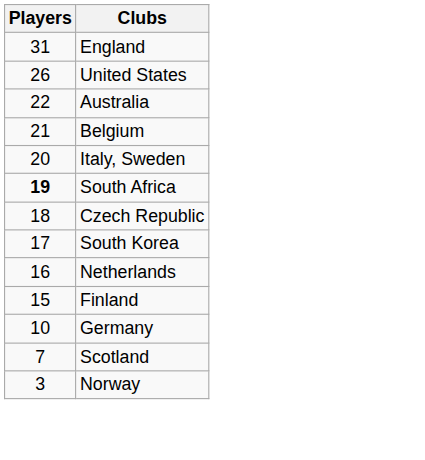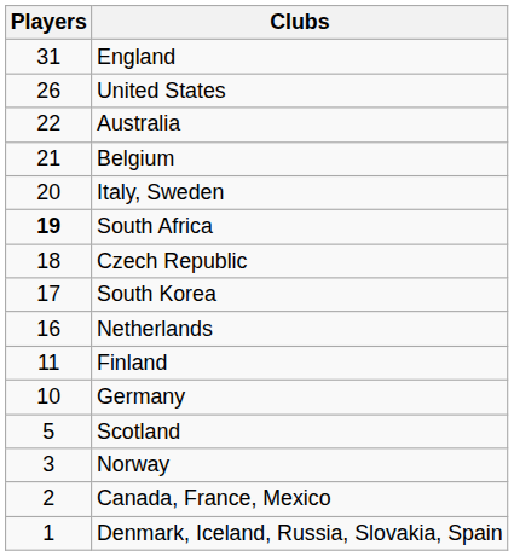 <table class="wikitable">
 <tr>
 <th>Players</th>
 <th>Clubs</th>
 </tr>
 <tr>
 <td align="center">31</td>
 <td> England</td>
 </tr>
 <tr>
 <td align="center">26</td>
 <td> United States</td>
 </tr>
 <tr>
 <td align="center">22</td>
 <td> Australia</td>
 </tr>
 <tr>
 <td align="center">21</td>
 <td> Belgium</td>
 </tr>
 <tr>
 <td align="center">20</td>
 <td> Italy,  Sweden</td>
 </tr>
 <tr>
 <td align="center"><strong>19</strong></td>
 <td> South Africa</td>
 </tr>
 <tr>
 <td align="center">18</td>
 <td> Czech Republic</td>
 </tr>
 <tr>
 <td align="center">17</td>
 <td> South Korea</td>
 </tr>
 <tr>
 <td align="center">16</td>
 <td> Netherlands</td>
 </tr>
 <tr>
-<td align="center">15</td>
+<td align="center">11</td>
 <td> Finland</td>
 </tr>
 <tr>
 <td align="center">10</td>
 <td> Germany</td>
 </tr>
 <tr>
-<td align="center">7</td>
+<td align="center">5</td>
 <td> Scotland</td>
 </tr>
 <tr>
 <td align="center">3</td>
 <td> Norway</td>
 </tr>
+<tr>
+<td align="center">2</td>
+<td> Canada,  France,  Mexico</td>
+</tr>
+<tr>
+<td align="center">1</td>
+<td> Denmark,  Iceland,  Russia,  Slovakia,  Spain</td>
+</tr>
 </table>
